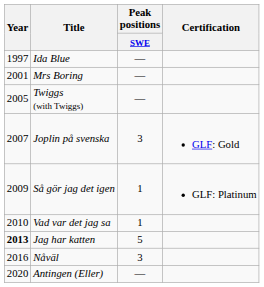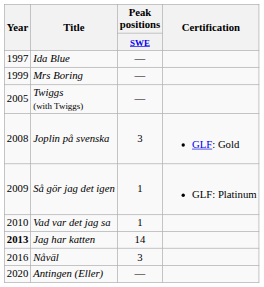 <table class="wikitable">
 <tr>
 <th align="center" rowspan="2">Year</th>
 <th align="center" rowspan="2">Title</th>
 <th align="center" colspan="1">Peak positions</th>
 <th align="center" rowspan="2">Certification</th>
 </tr>
 <tr>
 <th width="20"><small><a href='#'>SWE</a><br></small></th>
 </tr>
 <tr>
 <td>1997</td>
 <td><em>Ida Blue</em></td>
 <td style="text-align:center;">—</td>
 <td style="text-align:center;"></td>
 </tr>
 <tr>
-<td>2001</td>
+<td>1999</td>
 <td><em>Mrs Boring</em></td>
 <td style="text-align:center;">—</td>
 <td style="text-align:center;"></td>
 </tr>
 <tr>
 <td>2005</td>
 <td><em>Twiggs</em> <br><small>(with Twiggs)</small></td>
 <td style="text-align:center;">—</td>
 <td style="text-align:center;"></td>
 </tr>
 <tr>
-<td>2007</td>
+<td>2008</td>
 <td><em>Joplin på svenska</em></td>
 <td style="text-align:center;">3</td>
 <td><br><ul><li><a href='#'>GLF</a>: Gold</li></ul></td>
 </tr>
 <tr>
 <td>2009</td>
 <td><em>Så gör jag det igen</em></td>
 <td style="text-align:center;">1</td>
 <td><br><ul><li>GLF: Platinum</li></ul></td>
 </tr>
 <tr>
 <td>2010</td>
 <td><em>Vad var det jag sa</em></td>
 <td style="text-align:center;">1</td>
 <td style="text-align:center;"></td>
 </tr>
 <tr>
 <td><strong>2013</strong></td>
 <td><em>Jag har katten</em></td>
-<td style="text-align:center;">5</td>
+<td style="text-align:center;">14<br></td>
 <td style="text-align:center;"></td>
 </tr>
 <tr>
 <td>2016</td>
 <td><em>Nåväl</em></td>
 <td style="text-align:center;">3</td>
 <td style="text-align:center;"></td>
 </tr>
 <tr>
 <td>2020</td>
 <td><em>Antingen (Eller)</em></td>
 <td style="text-align:center;">—</td>
 <td style="text-align:center;"></td>
 </tr>
 </table>
